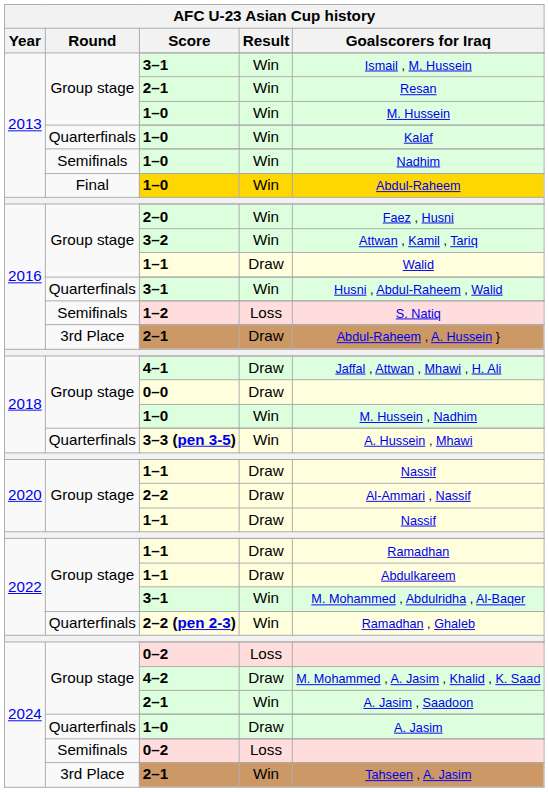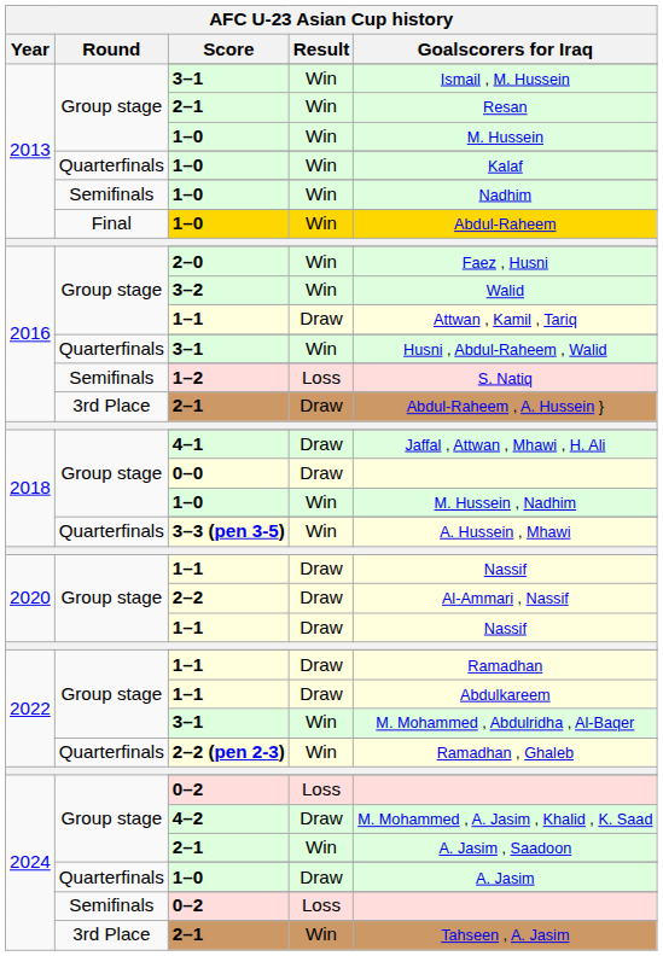 <table class="wikitable sortable mw-collapsible mw-collapsed"  style="text-align:center;">
 <tr>
 <th colspan=5>AFC U-23 Asian Cup history</th>
 </tr>
 <tr>
 <th>Year</th>
 <th>Round</th>
 <th>Score</th>
 <th>Result</th>
 <th>Goalscorers for Iraq</th>
 </tr>
 <tr>
 <td rowspan=10><a href='#'>2013</a></td>
 <td rowspan=4>Group stage</td>
 </tr>
 <tr bgcolor=#ddffdd>
 <td align="left"> <strong>3–1</strong> </td>
 <td>Win</td>
 <td><small> <a href='#'>Ismail</a> , <a href='#'>M. Hussein</a> </small></td>
 </tr>
 <tr bgcolor=#ddffdd>
 <td align="left"> <strong>2–1</strong> </td>
 <td>Win</td>
 <td><small> <a href='#'>Resan</a> </small></td>
 </tr>
 <tr bgcolor=#ddffdd>
 <td align="left"> <strong>1–0</strong> </td>
 <td>Win</td>
 <td><small> <a href='#'>M. Hussein</a> </small></td>
 </tr>
 <tr>
 <td rowspan=2>Quarterfinals</td>
 </tr>
 <tr bgcolor=#ddffdd>
 <td align="left"> <strong>1–0</strong> </td>
 <td>Win</td>
 <td><small> <a href='#'>Kalaf</a> </small></td>
 </tr>
 <tr>
 <td rowspan=2>Semifinals</td>
 </tr>
 <tr bgcolor=#ddffdd>
 <td align="left"> <strong>1–0</strong> </td>
 <td>Win</td>
 <td><small> <a href='#'>Nadhim</a> </small></td>
 </tr>
 <tr>
 <td rowspan=2>Final</td>
 </tr>
 <tr style="background:gold;">
 <td align="left"> <strong>1–0</strong> </td>
 <td>Win</td>
 <td><small> <a href='#'>Abdul-Raheem</a> </small></td>
 </tr>
 <tr>
 <th colspan="5"></th>
 </tr>
 <tr>
 <td rowspan=10><a href='#'>2016</a></td>
 <td rowspan=4>Group stage</td>
 </tr>
 <tr bgcolor=#ddffdd>
 <td align="left"> <strong>2–0</strong> </td>
 <td>Win</td>
 <td><small> <a href='#'>Faez</a> , <a href='#'>Husni</a> </small></td>
 </tr>
 <tr bgcolor=#ddffdd>
 <td align="left"> <strong>3–2</strong> </td>
 <td>Win</td>
-<td><small> <a href='#'>Attwan</a> , <a href='#'>Kamil</a> , <a href='#'>Tariq</a> </small></td>
+<td><small> <a href='#'>Walid</a> </small></td>
 </tr>
 <tr bgcolor=#ffffdd>
 <td align="left"> <strong>1–1</strong> </td>
 <td>Draw</td>
-<td><small> <a href='#'>Walid</a> </small></td>
+<td><small> <a href='#'>Attwan</a> , <a href='#'>Kamil</a> , <a href='#'>Tariq</a> </small></td>
 </tr>
 <tr>
 <td rowspan=2>Quarterfinals</td>
 </tr>
 <tr bgcolor=#ddffdd>
 <td align="left"> <strong>3–1 </strong> </td>
 <td>Win</td>
 <td><small> <a href='#'>Husni</a> , <a href='#'>Abdul-Raheem</a> , <a href='#'>Walid</a> </small></td>
 </tr>
 <tr>
 <td rowspan=2>Semifinals</td>
 </tr>
 <tr bgcolor=#ffdddd>
 <td align="left"> <strong>1–2</strong> </td>
 <td>Loss</td>
 <td><small> <a href='#'>S. Natiq</a> </small></td>
 </tr>
 <tr>
 <td rowspan=2>3rd Place</td>
 </tr>
 <tr bgcolor=#cc9966>
 <td align="left"> <strong>2–1 </strong> </td>
 <td>Draw</td>
 <td><small> <a href='#'>Abdul-Raheem</a> , <a href='#'>A. Hussein</a> }</small></td>
 </tr>
 <tr>
 <th colspan="5"></th>
 </tr>
 <tr>
 <td rowspan=6><a href='#'>2018</a></td>
 <td rowspan=4>Group stage</td>
 </tr>
 <tr bgcolor=#ddffdd>
 <td align="left"> <strong>4–1</strong> </td>
 <td>Draw</td>
 <td><small> <a href='#'>Jaffal</a> , <a href='#'>Attwan</a> , <a href='#'>Mhawi</a> , <a href='#'>H. Ali</a> </small></td>
 </tr>
 <tr bgcolor=#ffffdd>
 <td align="left"> <strong>0–0</strong> </td>
 <td>Draw</td>
 <td></td>
 </tr>
 <tr bgcolor=#ddffdd>
 <td align="left"> <strong>1–0</strong> </td>
 <td>Win</td>
 <td><small> <a href='#'>M. Hussein</a> , <a href='#'>Nadhim</a> </small></td>
 </tr>
 <tr>
 <td rowspan=2>Quarterfinals</td>
 </tr>
 <tr bgcolor=#ffffdd>
 <td align="left"> <strong>3–3 (<a href='#'>pen 3-5</a>)</strong> </td>
 <td>Win</td>
 <td><small> <a href='#'>A. Hussein</a> , <a href='#'>Mhawi</a> </small></td>
 </tr>
 <tr>
 <th colspan="5"></th>
 </tr>
 <tr>
 <td rowspan=4><a href='#'>2020</a></td>
 <td rowspan=4>Group stage</td>
 </tr>
 <tr bgcolor=#ffffdd>
 <td align="left"> <strong>1–1</strong> </td>
 <td>Draw</td>
 <td><small> <a href='#'>Nassif</a> </small></td>
 </tr>
 <tr bgcolor=#ffffdd>
 <td align="left"> <strong>2–2</strong> </td>
 <td>Draw</td>
 <td><small> <a href='#'>Al-Ammari</a> , <a href='#'>Nassif</a> </small></td>
 </tr>
 <tr bgcolor=#ffffdd>
 <td align="left"> <strong>1–1</strong> </td>
 <td>Draw</td>
 <td><small> <a href='#'>Nassif</a> </small></td>
 </tr>
 <tr>
 <th colspan="5"></th>
 </tr>
 <tr>
 <td rowspan=6><a href='#'>2022</a></td>
 <td rowspan=4>Group stage</td>
 </tr>
 <tr bgcolor=#ffffdd>
 <td align="left"> <strong>1–1</strong> </td>
 <td>Draw</td>
 <td><small> <a href='#'>Ramadhan</a> </small></td>
 </tr>
 <tr bgcolor=#ffffdd>
 <td align="left"> <strong>1–1</strong> </td>
 <td>Draw</td>
 <td><small> <a href='#'>Abdulkareem</a> </small></td>
 </tr>
 <tr bgcolor=#ddffdd>
 <td align="left"> <strong>3–1</strong> </td>
 <td>Win</td>
 <td><small> <a href='#'>M. Mohammed</a> , <a href='#'>Abdulridha</a> , <a href='#'>Al-Baqer</a> </small></td>
 </tr>
 <tr>
 <td rowspan=2>Quarterfinals</td>
 </tr>
 <tr bgcolor=#ffffdd>
 <td align="left"> <strong>2–2 (<a href='#'>pen 2-3</a>)</strong> </td>
 <td>Win</td>
 <td><small> <a href='#'>Ramadhan</a> , <a href='#'>Ghaleb</a> </small></td>
 </tr>
 <tr>
 <th colspan="5"></th>
 </tr>
 <tr>
 <td rowspan=10><a href='#'>2024</a></td>
 <td rowspan=4>Group stage</td>
 </tr>
 <tr bgcolor=#ffdddd>
 <td align="left"> <strong>0–2</strong> </td>
 <td>Loss</td>
 <td></td>
 </tr>
 <tr bgcolor=#ddffdd>
 <td align="left"> <strong>4–2</strong> </td>
 <td>Draw</td>
 <td><small> <a href='#'>M. Mohammed</a> , <a href='#'>A. Jasim</a> , <a href='#'>Khalid</a> , <a href='#'>K. Saad</a> </small></td>
 </tr>
 <tr bgcolor=#ddffdd>
 <td align="left"> <strong>2–1</strong> </td>
 <td>Win</td>
 <td><small> <a href='#'>A. Jasim</a> , <a href='#'>Saadoon</a> </small></td>
 </tr>
 <tr>
 <td rowspan=2>Quarterfinals</td>
 </tr>
 <tr bgcolor=#ddffdd>
 <td align="left"> <strong>1–0</strong> </td>
 <td>Draw</td>
 <td><small> <a href='#'>A. Jasim</a> </small></td>
 </tr>
 <tr>
 <td rowspan=2>Semifinals</td>
 </tr>
 <tr bgcolor=#ffdddd>
 <td align="left"> <strong>0–2</strong> </td>
 <td>Loss</td>
 <td></td>
 </tr>
 <tr>
 <td rowspan=2>3rd Place</td>
 </tr>
 <tr bgcolor=#cc9966>
 <td align="left"> <strong>2–1 </strong> </td>
 <td>Win</td>
 <td><small> <a href='#'>Tahseen</a> , <a href='#'>A. Jasim</a> </small></td>
 </tr>
 </table>
